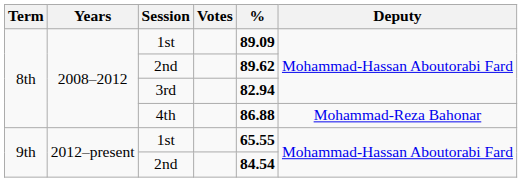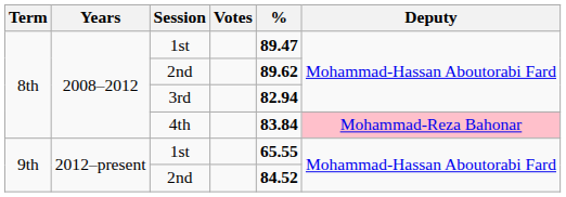 <table class="wikitable" style="text-align:center;">
 <tr>
 <th>Term</th>
 <th>Years</th>
 <th>Session</th>
 <th>Votes</th>
 <th>%</th>
 <th>Deputy</th>
 </tr>
 <tr>
 <td rowspan="4">8th</td>
 <td rowspan="4">2008–2012</td>
 <td>1st</td>
 <td></td>
-<td><strong>89.09</strong></td>
+<td><strong>89.47</strong></td>
 <td rowspan="3"><a href='#'>Mohammad-Hassan Aboutorabi Fard</a></td>
 </tr>
 <tr>
 <td>2nd</td>
 <td></td>
 <td><strong>89.62</strong></td>
 </tr>
 <tr>
 <td>3rd</td>
 <td></td>
 <td><strong>82.94</strong></td>
 </tr>
 <tr>
 <td>4th</td>
 <td></td>
-<td><strong>86.88</strong></td>
-<td><a href='#'>Mohammad-Reza Bahonar</a></td>
+<td><strong>83.84</strong></td>
+<td style="background: pink;"><a href='#'>Mohammad-Reza Bahonar</a></td>
 </tr>
 <tr>
 <td rowspan="2">9th</td>
 <td rowspan="2">2012–present</td>
 <td>1st</td>
 <td></td>
 <td><strong>65.55</strong></td>
 <td rowspan="2"><a href='#'>Mohammad-Hassan Aboutorabi Fard</a></td>
 </tr>
 <tr>
 <td>2nd</td>
 <td></td>
-<td><strong>84.54</strong></td>
+<td><strong>84.52</strong></td>
 </tr>
 </table>
